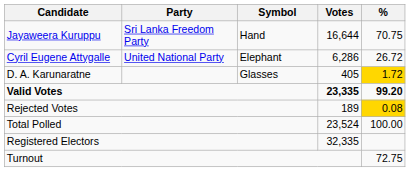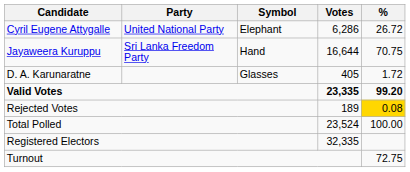 <table class="wikitable" border="1" style="text-align:right;">
 <tr>
 <th align=left width="180">Candidate</th>
 <th align=left width="180">Party</th>
 <th align=left width="120">Symbol</th>
 <th align=left width="60">Votes</th>
 <th align=left width="60">%</th>
 </tr>
 <tr>
+<td align=left><a href='#'>Cyril Eugene Attygalle</a></td>
+<td align=left><a href='#'>United National Party</a></td>
+<td align=left>Elephant</td>
+<td align=right>6,286</td>
+<td align=right>26.72</td>
+</tr>
+<tr>
 <td align=left><a href='#'>Jayaweera Kuruppu</a></td>
 <td align=left><a href='#'>Sri Lanka Freedom Party</a></td>
 <td align=left>Hand</td>
 <td align=right>16,644</td>
 <td align=right>70.75</td>
 </tr>
 <tr>
-<td align=left><a href='#'>Cyril Eugene Attygalle</a></td>
-<td align=left><a href='#'>United National Party</a></td>
-<td align=left>Elephant</td>
-<td align=right>6,286</td>
-<td align=right>26.72</td>
-</tr>
-<tr>
 <td align=left>D. A. Karunaratne</td>
 <td align=left></td>
 <td align=left>Glasses</td>
 <td align=right>405</td>
-<td align=right style="background: gold;">1.72</td>
+<td align=right>1.72</td>
 </tr>
 <tr>
 <td align=left colspan=3><strong>Valid Votes</strong></td>
 <td><strong>23,335</strong></td>
 <td><strong>99.20</strong></td>
 </tr>
 <tr>
 <td align=left colspan=3>Rejected Votes</td>
 <td>189</td>
 <td style="background: gold;">0.08</td>
 </tr>
 <tr>
 <td align=left colspan=3>Total Polled</td>
 <td>23,524</td>
 <td>100.00</td>
 </tr>
 <tr>
 <td align=left colspan=3>Registered Electors</td>
 <td>32,335</td>
 <td></td>
 </tr>
 <tr>
 <td align=left colspan=4>Turnout</td>
 <td>72.75</td>
 </tr>
 </table>
